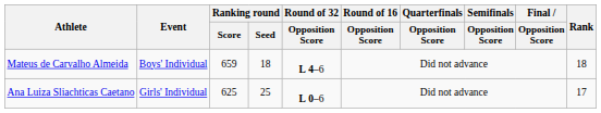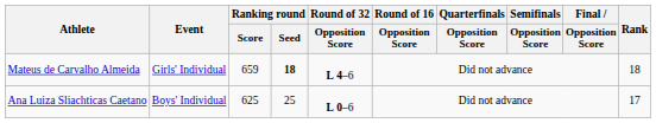 <table class="wikitable" style="font-size:90%;">
 <tr>
 <th rowspan="2">Athlete</th>
 <th rowspan="2">Event</th>
 <th colspan="2">Ranking round</th>
 <th>Round of 32</th>
 <th>Round of 16</th>
 <th>Quarterfinals</th>
 <th>Semifinals</th>
 <th>Final / </th>
 <th rowspan=2>Rank</th>
 </tr>
 <tr style="font-size:95%">
 <th>Score</th>
 <th>Seed</th>
 <th>Opposition<br>Score</th>
 <th>Opposition<br>Score</th>
 <th>Opposition<br>Score</th>
 <th>Opposition<br>Score</th>
 <th>Opposition<br>Score</th>
 </tr>
 <tr align=center>
 <td align=left><a href='#'>Mateus de Carvalho Almeida</a></td>
-<td><a href='#'>Boys' Individual</a></td>
+<td><a href='#'>Girls' Individual</a></td>
 <td>659</td>
-<td>18</td>
+<td><strong>18</strong></td>
 <td><br><strong>L</strong> <strong>4</strong>–6</td>
 <td colspan=4>Did not advance</td>
 <td>18</td>
 </tr>
 <tr align=center>
 <td align=left><a href='#'>Ana Luiza Sliachticas Caetano</a></td>
-<td><a href='#'>Girls' Individual</a></td>
+<td><a href='#'>Boys' Individual</a></td>
 <td>625</td>
 <td>25</td>
 <td><br><strong>L</strong> <strong>0</strong>–6</td>
 <td colspan=4>Did not advance</td>
 <td>17</td>
 </tr>
 </table>
